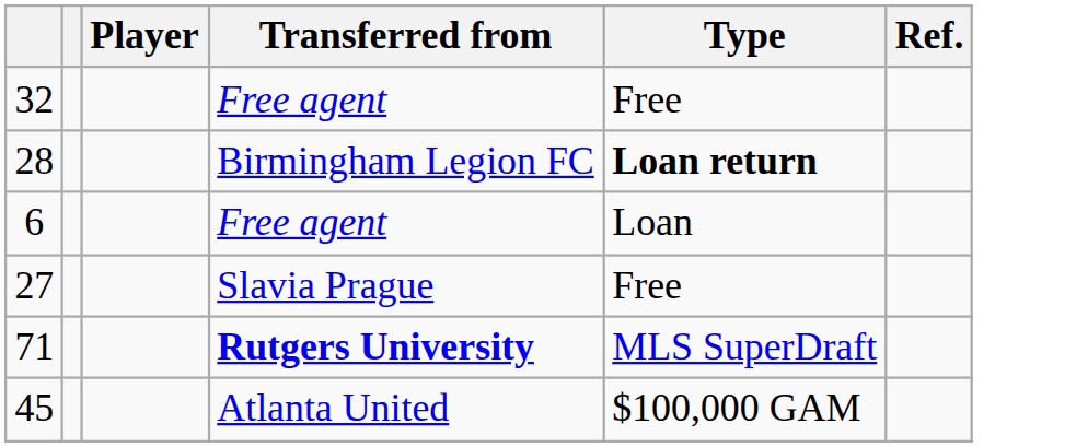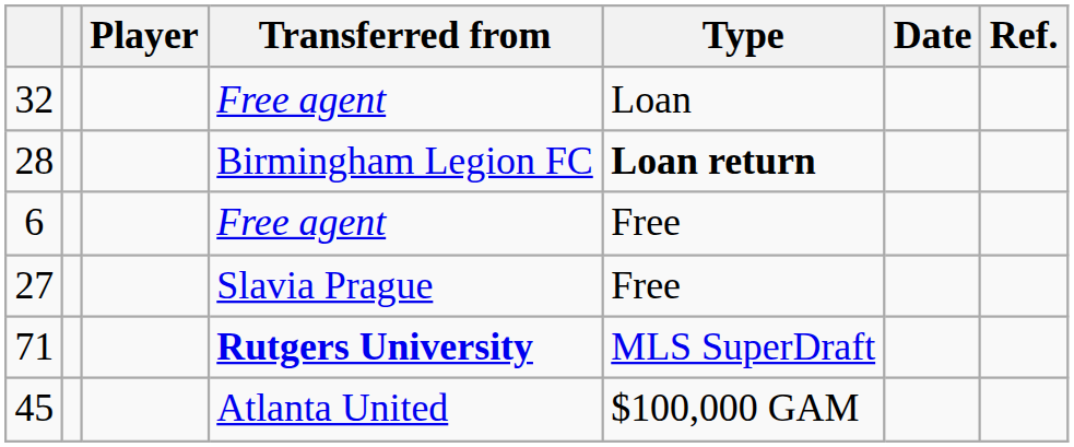 <table class="wikitable sortable nowrap">
 <tr>
 <th></th>
 <th></th>
 <th>Player</th>
 <th>Transferred from</th>
 <th>Type</th>
+<th>Date</th>
 <th>Ref.</th>
 </tr>
 <tr>
 <td align=center>32</td>
 <td align=center></td>
 <td></td>
 <td style="text-align:left"><em><a href='#'>Free agent</a></em></td>
-<td>Free</td>
+<td style="text-align:left">Loan</td>
+<td></td>
 <td align=center></td>
 </tr>
 <tr>
 <td align=center>28</td>
 <td align=center></td>
 <td></td>
 <td> <a href='#'>Birmingham Legion FC</a></td>
 <td style="text-align:left"><strong>Loan return</strong></td>
+<td></td>
 <td align=center></td>
 </tr>
 <tr>
 <td align=center>6</td>
 <td align=center></td>
 <td></td>
 <td style="text-align:left"><em><a href='#'>Free agent</a></em></td>
-<td style="text-align:left">Loan</td>
+<td>Free</td>
+<td></td>
 <td align=center></td>
 </tr>
 <tr>
 <td align=center>27</td>
 <td align=center></td>
 <td></td>
 <td> <a href='#'>Slavia Prague</a></td>
 <td>Free</td>
+<td></td>
 <td align=center></td>
 </tr>
 <tr>
 <td align=center>71</td>
 <td align=center></td>
 <td></td>
 <td><strong> <a href='#'>Rutgers University</a></strong></td>
 <td><a href='#'>MLS SuperDraft</a></td>
+<td></td>
 <td align=center></td>
 </tr>
 <tr>
 <td align=center>45</td>
 <td align=center></td>
 <td></td>
 <td> <a href='#'>Atlanta United</a></td>
 <td>$100,000 GAM</td>
+<td></td>
 <td align=center></td>
 </tr>
 </table>
